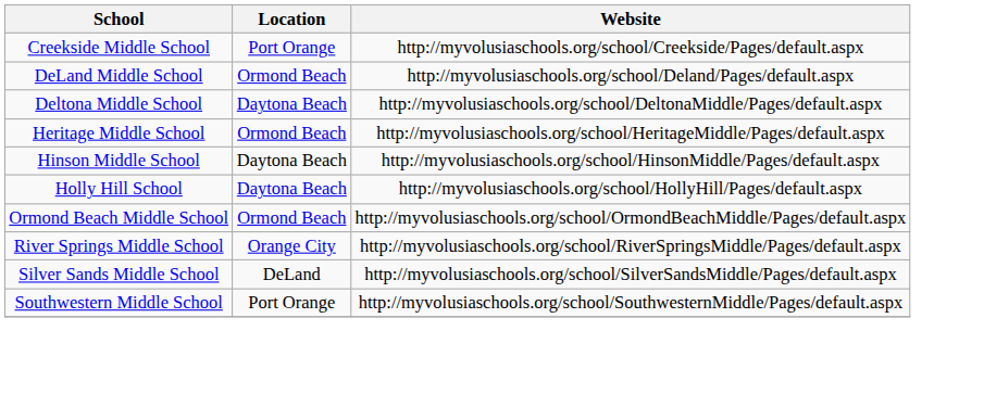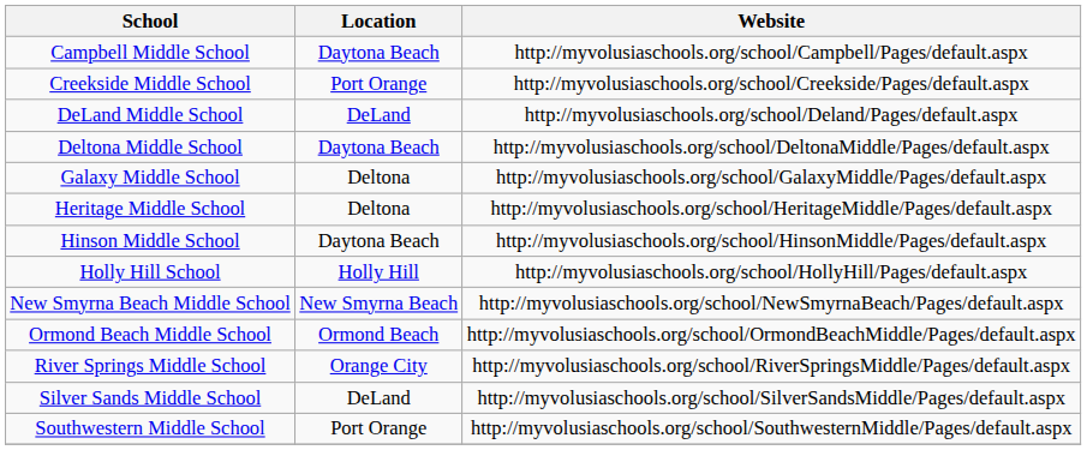 <table class="wikitable" style="text-align:center">
 <tr>
 <th>School</th>
 <th>Location</th>
 <th>Website</th>
+</tr>
+<tr>
+<td><a href='#'>Campbell Middle School</a></td>
+<td><a href='#'>Daytona Beach</a></td>
+<td>http://myvolusiaschools.org/school/Campbell/Pages/default.aspx</td>
 </tr>
 <tr>
 <td><a href='#'>Creekside Middle School</a></td>
 <td><a href='#'>Port Orange</a></td>
 <td>http://myvolusiaschools.org/school/Creekside/Pages/default.aspx</td>
 </tr>
 <tr>
 <td><a href='#'>DeLand Middle School</a></td>
-<td><a href='#'>Ormond Beach</a></td>
+<td><a href='#'>DeLand</a></td>
 <td>http://myvolusiaschools.org/school/Deland/Pages/default.aspx</td>
 </tr>
 <tr>
 <td><a href='#'>Deltona Middle School</a></td>
 <td><a href='#'>Daytona Beach</a></td>
 <td>http://myvolusiaschools.org/school/DeltonaMiddle/Pages/default.aspx</td>
 </tr>
 <tr>
+<td><a href='#'>Galaxy Middle School</a></td>
+<td>Deltona</td>
+<td>http://myvolusiaschools.org/school/GalaxyMiddle/Pages/default.aspx</td>
+</tr>
+<tr>
 <td><a href='#'>Heritage Middle School</a></td>
-<td><a href='#'>Ormond Beach</a></td>
+<td>Deltona</td>
 <td>http://myvolusiaschools.org/school/HeritageMiddle/Pages/default.aspx</td>
 </tr>
 <tr>
 <td><a href='#'>Hinson Middle School</a></td>
 <td>Daytona Beach</td>
 <td>http://myvolusiaschools.org/school/HinsonMiddle/Pages/default.aspx</td>
 </tr>
 <tr>
 <td><a href='#'>Holly Hill School</a></td>
-<td><a href='#'>Daytona Beach</a></td>
+<td><a href='#'>Holly Hill</a></td>
 <td>http://myvolusiaschools.org/school/HollyHill/Pages/default.aspx</td>
+</tr>
+<tr>
+<td><a href='#'>New Smyrna Beach Middle School</a></td>
+<td><a href='#'>New Smyrna Beach</a></td>
+<td>http://myvolusiaschools.org/school/NewSmyrnaBeach/Pages/default.aspx</td>
 </tr>
 <tr>
 <td><a href='#'>Ormond Beach Middle School</a></td>
 <td><a href='#'>Ormond Beach</a></td>
 <td>http://myvolusiaschools.org/school/OrmondBeachMiddle/Pages/default.aspx</td>
 </tr>
 <tr>
 <td><a href='#'>River Springs Middle School</a></td>
 <td><a href='#'>Orange City</a></td>
 <td>http://myvolusiaschools.org/school/RiverSpringsMiddle/Pages/default.aspx</td>
 </tr>
 <tr>
 <td><a href='#'>Silver Sands Middle School</a></td>
 <td>DeLand</td>
 <td>http://myvolusiaschools.org/school/SilverSandsMiddle/Pages/default.aspx</td>
 </tr>
 <tr>
 <td><a href='#'>Southwestern Middle School</a></td>
 <td>Port Orange</td>
 <td>http://myvolusiaschools.org/school/SouthwesternMiddle/Pages/default.aspx</td>
 </tr>
 <tr>
 </tr>
 </table>
